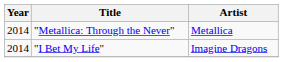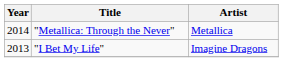 <table class="wikitable sortable">
 <tr>
 <th>Year</th>
 <th width="220">Title</th>
 <th width="123">Artist</th>
 </tr>
 <tr>
 <td>2014</td>
 <td>"<a href='#'>Metallica: Through the Never</a>"</td>
 <td><a href='#'>Metallica</a></td>
 </tr>
 <tr>
-<td>2014</td>
+<td>2013</td>
 <td>"<a href='#'>I Bet My Life</a>"</td>
 <td><a href='#'>Imagine Dragons</a></td>
 </tr>
 <tr>
 </tr>
 </table>
